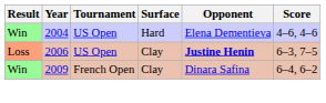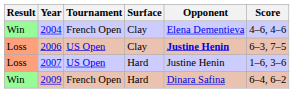 <table class="sortable wikitable">
 <tr>
 <th>Result</th>
 <th>Year</th>
 <th>Tournament</th>
 <th>Surface</th>
 <th>Opponent</th>
 <th class="unsortable">Score</th>
 </tr>
 <tr bgcolor=ccccff>
 <td bgcolor=98FB98>Win</td>
 <td><a href='#'>2004</a></td>
-<td><a href='#'>US Open</a></td>
-<td>Hard</td>
+<td>French Open</td>
+<td>Clay</td>
 <td> <a href='#'>Elena Dementieva</a></td>
 <td>4–6, 4–6</td>
 </tr>
 <tr bgcolor=ebc2af>
 <td bgcolor=FFA07A>Loss</td>
 <td><a href='#'>2006</a></td>
 <td><a href='#'>US Open</a></td>
 <td>Clay</td>
 <td><strong> <a href='#'>Justine Henin</a></strong></td>
 <td>6–3, 7–5</td>
 </tr>
+<tr bgcolor=ccccff>
+<td bgcolor=FFA07A>Loss</td>
+<td><a href='#'>2007</a></td>
+<td><a href='#'>US Open</a></td>
+<td>Hard</td>
+<td> Justine Henin</td>
+<td>1–6, 3–6</td>
+</tr>
 <tr bgcolor=ebc2af>
 <td bgcolor=98FB98>Win</td>
 <td><a href='#'>2009</a></td>
 <td>French Open</td>
-<td>Clay</td>
+<td>Hard</td>
 <td> <a href='#'>Dinara Safina</a></td>
 <td>6–4, 6–2</td>
 </tr>
 </table>
